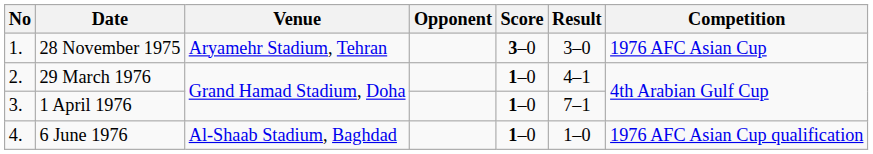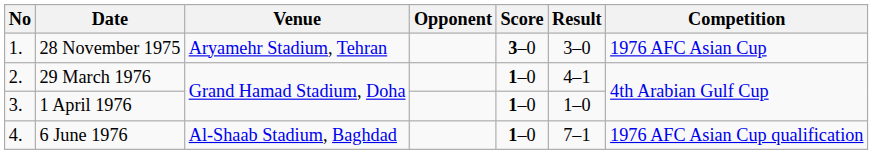 <table class="wikitable" style="font-size:100%;">
 <tr>
 <th>No</th>
 <th>Date</th>
 <th>Venue</th>
 <th>Opponent</th>
 <th>Score</th>
 <th>Result</th>
 <th>Competition</th>
 </tr>
 <tr>
 <td>1.</td>
 <td>28 November 1975</td>
 <td><a href='#'>Aryamehr Stadium</a>, <a href='#'>Tehran</a></td>
 <td></td>
 <td align=center><strong>3</strong>–0</td>
 <td align=center>3–0</td>
 <td><a href='#'>1976 AFC Asian Cup</a></td>
 </tr>
 <tr>
 <td>2.</td>
 <td>29 March 1976</td>
 <td rowspan="2"><a href='#'>Grand Hamad Stadium</a>, <a href='#'>Doha</a></td>
 <td></td>
 <td align=center><strong>1</strong>–0</td>
 <td align=center>4–1</td>
 <td rowspan="2"><a href='#'>4th Arabian Gulf Cup</a></td>
 </tr>
 <tr>
 <td>3.</td>
 <td>1 April 1976</td>
 <td></td>
 <td align=center><strong>1</strong>–0</td>
-<td align=center>7–1</td>
+<td align=center>1–0</td>
 </tr>
 <tr>
 <td>4.</td>
 <td>6 June 1976</td>
 <td><a href='#'>Al-Shaab Stadium</a>, <a href='#'>Baghdad</a></td>
 <td></td>
 <td align=center><strong>1</strong>–0</td>
-<td align=center>1–0</td>
+<td align=center>7–1</td>
 <td><a href='#'>1976 AFC Asian Cup qualification</a></td>
 </tr>
 </table>
